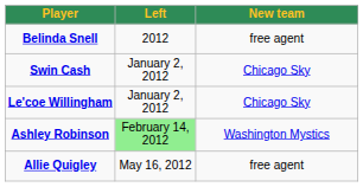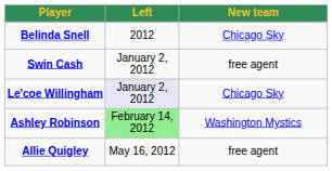 <table class="wikitable" style="text-align: center">
 <tr align="center"  bgcolor="#dddddd">
 <td style="background:#2E8B57;color:#FFC322; width:140px"><strong>Player</strong></td>
 <td style="background:#2E8B57;color:#FFC322; width:100px"><strong>Left</strong></td>
 <td style="background:#2E8B57;color:#FFC322; width:210px"><strong>New team</strong></td>
 </tr>
 <tr style="height:40px">
 <td><strong><a href='#'>Belinda Snell</a></strong></td>
 <td>2012</td>
-<td>free agent</td>
+<td><a href='#'>Chicago Sky</a></td>
 </tr>
 <tr style="height:40px">
 <td><strong><a href='#'>Swin Cash</a></strong></td>
 <td>January 2, 2012</td>
-<td><a href='#'>Chicago Sky</a></td>
+<td>free agent</td>
 </tr>
 <tr style="height:40px">
 <td><strong><a href='#'>Le'coe Willingham</a></strong></td>
-<td>January 2, 2012</td>
+<td style="background: lavender;">January 2, 2012</td>
 <td><a href='#'>Chicago Sky</a></td>
 </tr>
 <tr style="height:40px">
 <td><strong><a href='#'>Ashley Robinson</a></strong></td>
 <td style="background: lightgreen;">February 14, 2012</td>
 <td><a href='#'>Washington Mystics</a></td>
 </tr>
 <tr style="height:40px">
 <td><strong><a href='#'>Allie Quigley</a></strong></td>
 <td>May 16, 2012</td>
 <td>free agent</td>
 </tr>
 </table>
